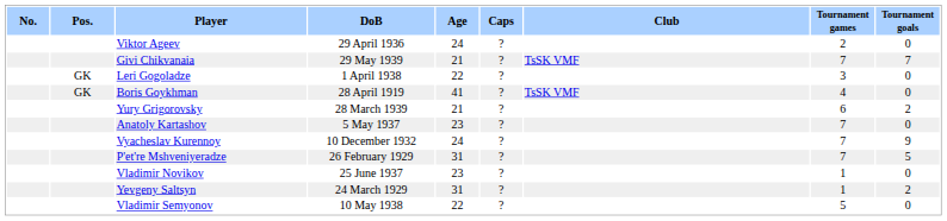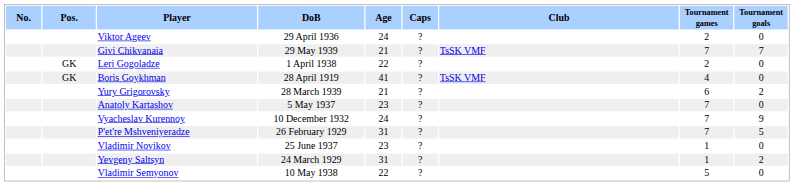 <table border="0" width="80%" style="border: 1px solid #999; background-color:#FFFFFF; text-align:center">
 <tr align="center" bgcolor="#AAD0FF">
 <th width=4%>No.</th>
 <th width=6%>Pos.</th>
 <th width=18%>Player</th>
 <th width=12%>DoB</th>
 <th width=4%>Age</th>
 <th width=4%>Caps</th>
 <th width=27%>Club</th>
 <th width=6%><small>Tournament<br>games</small></th>
 <th width=6%><small>Tournament<br>goals</small></th>
 </tr>
 <tr>
 <td></td>
 <td></td>
 <td align="left"><a href='#'>Viktor Ageev</a></td>
 <td>29 April 1936</td>
 <td>24</td>
 <td>?</td>
 <td align="left"></td>
 <td>2</td>
 <td>0</td>
 </tr>
 <tr bgcolor="#EFEFEF">
 <td></td>
 <td></td>
 <td align="left"><a href='#'>Givi Chikvanaia</a></td>
 <td>29 May 1939</td>
 <td>21</td>
 <td>?</td>
 <td align="left"> <a href='#'>TsSK VMF</a></td>
 <td>7</td>
 <td>7</td>
 </tr>
 <tr>
 <td></td>
 <td>GK</td>
 <td align="left"><a href='#'>Leri Gogoladze</a></td>
 <td>1 April 1938</td>
 <td>22</td>
 <td>?</td>
 <td align="left"></td>
-<td>3</td>
+<td>2</td>
 <td>0</td>
 </tr>
 <tr bgcolor="#EFEFEF">
 <td></td>
 <td>GK</td>
 <td align="left"><a href='#'>Boris Goykhman</a></td>
 <td>28 April 1919</td>
 <td>41</td>
 <td>?</td>
 <td align="left"> <a href='#'>TsSK VMF</a></td>
 <td>4</td>
 <td>0</td>
 </tr>
 <tr>
 <td></td>
 <td></td>
 <td align="left"><a href='#'>Yury Grigorovsky</a></td>
 <td>28 March 1939</td>
 <td>21</td>
 <td>?</td>
 <td align="left"></td>
 <td>6</td>
 <td>2</td>
 </tr>
 <tr bgcolor="#EFEFEF">
 <td></td>
 <td></td>
 <td align="left"><a href='#'>Anatoly Kartashov</a></td>
 <td>5 May 1937</td>
 <td>23</td>
 <td>?</td>
 <td align="left"></td>
 <td>7</td>
 <td>0</td>
 </tr>
 <tr>
 <td></td>
 <td></td>
 <td align="left"><a href='#'>Vyacheslav Kurennoy</a></td>
 <td>10 December 1932</td>
 <td>24</td>
 <td>?</td>
 <td align="left"></td>
 <td>7</td>
 <td>9</td>
 </tr>
 <tr bgcolor="#EFEFEF">
 <td></td>
 <td></td>
 <td align="left"><a href='#'>P'et're Mshveniyeradze</a></td>
 <td>26 February 1929</td>
 <td>31</td>
 <td>?</td>
 <td align="left"></td>
 <td>7</td>
 <td>5</td>
 </tr>
 <tr>
 <td></td>
 <td></td>
 <td align="left"><a href='#'>Vladimir Novikov</a></td>
 <td>25 June 1937</td>
 <td>23</td>
 <td>?</td>
 <td align="left"></td>
 <td>1</td>
 <td>0</td>
 </tr>
 <tr bgcolor="#EFEFEF">
 <td></td>
 <td></td>
 <td align="left"><a href='#'>Yevgeny Saltsyn</a></td>
 <td>24 March 1929</td>
 <td>31</td>
 <td>?</td>
 <td align="left"></td>
 <td>1</td>
 <td>2</td>
 </tr>
 <tr>
 <td></td>
 <td></td>
 <td align="left"><a href='#'>Vladimir Semyonov</a></td>
 <td>10 May 1938</td>
 <td>22</td>
 <td>?</td>
 <td align="left"></td>
 <td>5</td>
 <td>0</td>
 </tr>
 </table>
